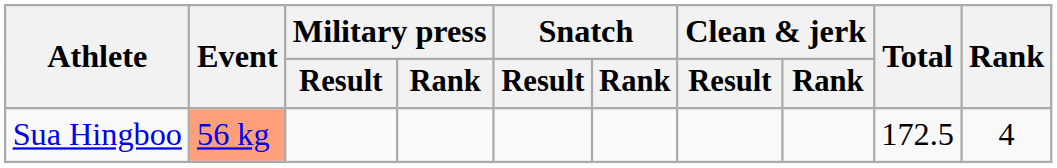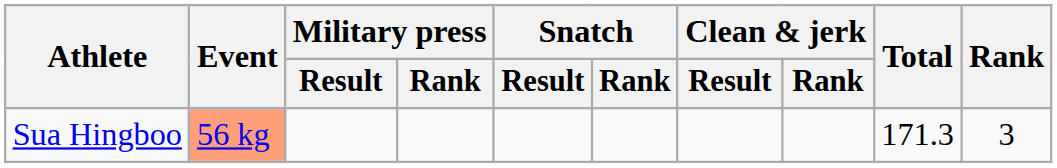 <table class=wikitable style="font-size:90%">
 <tr>
 <th rowspan=2>Athlete</th>
 <th rowspan=2>Event</th>
 <th colspan=2>Military press</th>
 <th colspan=2>Snatch</th>
 <th colspan=2>Clean & jerk</th>
 <th rowspan=2>Total</th>
 <th rowspan=2>Rank</th>
 </tr>
 <tr style="font-size:95%">
 <th>Result</th>
 <th>Rank</th>
 <th>Result</th>
 <th>Rank</th>
 <th>Result</th>
 <th>Rank</th>
 </tr>
 <tr align=center>
 <td align=left><a href='#'>Sua Hingboo</a></td>
 <td align=left style="background: lightsalmon;"><a href='#'>56 kg</a></td>
 <td></td>
 <td></td>
 <td></td>
 <td></td>
 <td></td>
 <td></td>
-<td>172.5</td>
-<td>4</td>
+<td>171.3</td>
+<td>3</td>
 </tr>
 </table>
